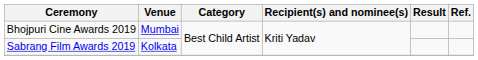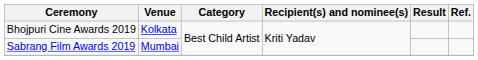 <table class="wikitable sortable">
 <tr>
 <th>Ceremony</th>
 <th>Venue</th>
 <th>Category</th>
 <th>Recipient(s) and nominee(s)</th>
 <th>Result</th>
 <th>Ref.</th>
 </tr>
 <tr>
 <td>Bhojpuri Cine Awards 2019</td>
-<td><a href='#'>Mumbai</a></td>
+<td><a href='#'>Kolkata</a></td>
 <td rowspan=2>Best Child Artist</td>
 <td rowspan=2>Kriti Yadav</td>
 <td></td>
 <td></td>
 </tr>
 <tr>
 <td><a href='#'>Sabrang Film Awards 2019</a></td>
-<td><a href='#'>Kolkata</a></td>
+<td><a href='#'>Mumbai</a></td>
 <td></td>
 <td></td>
 </tr>
 <tr>
 </tr>
 </table>
